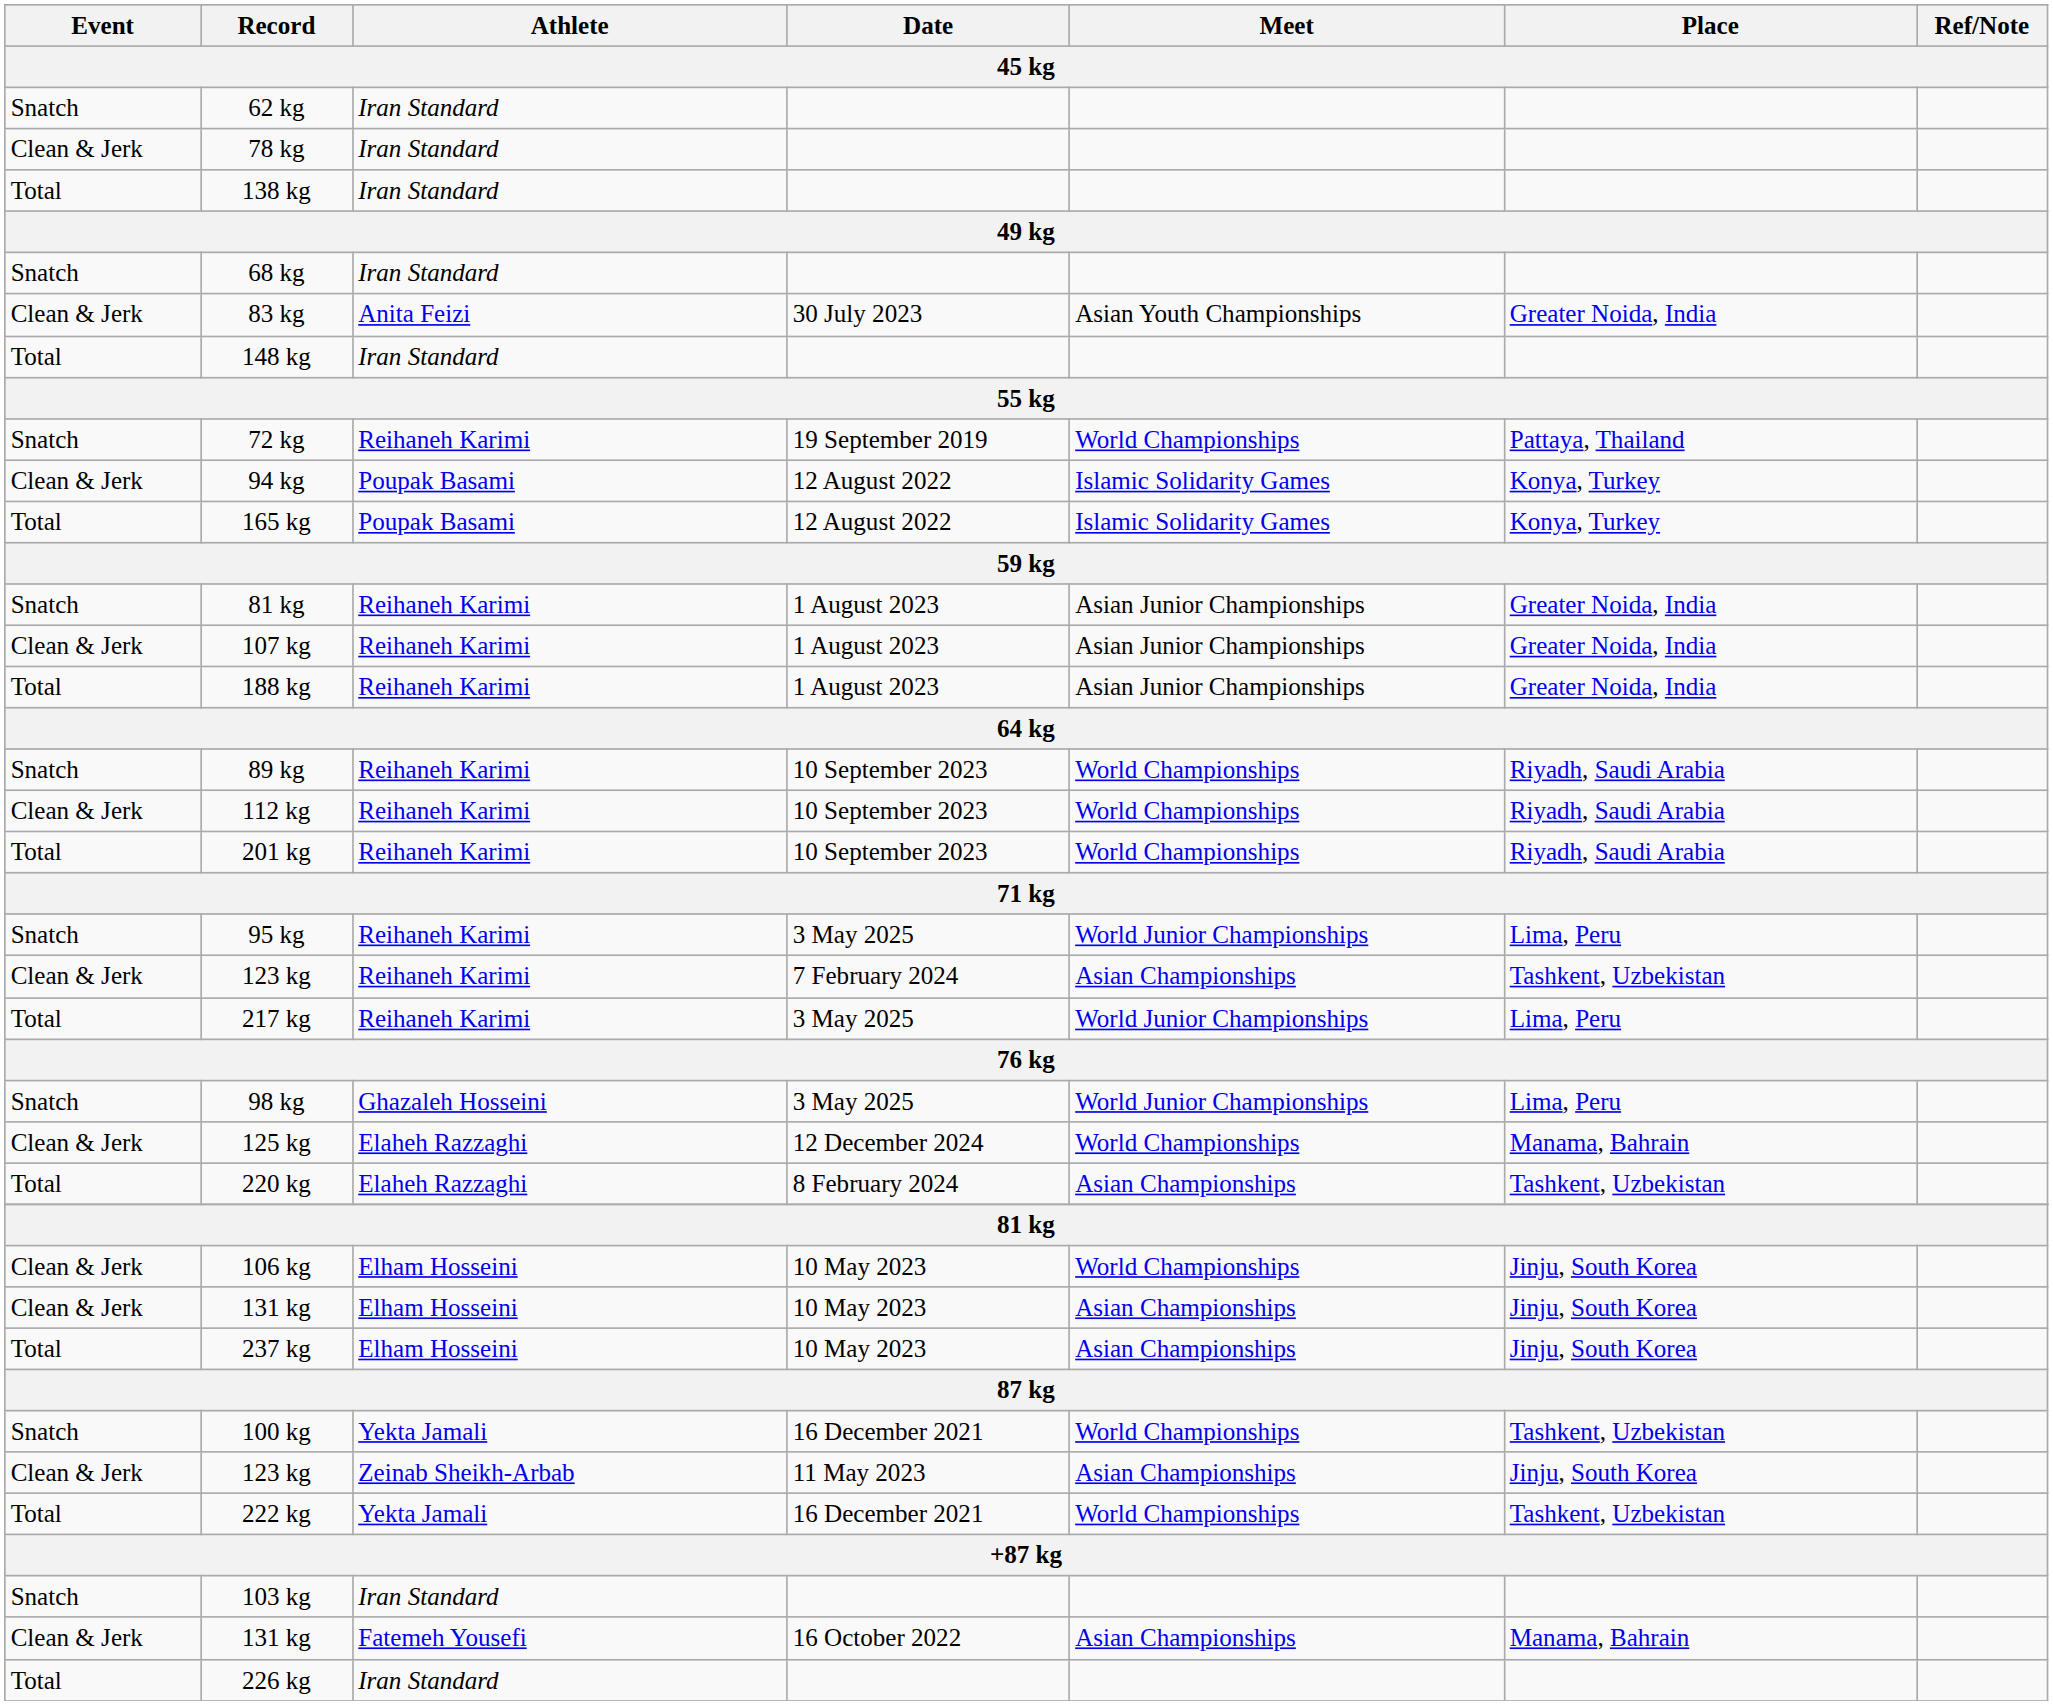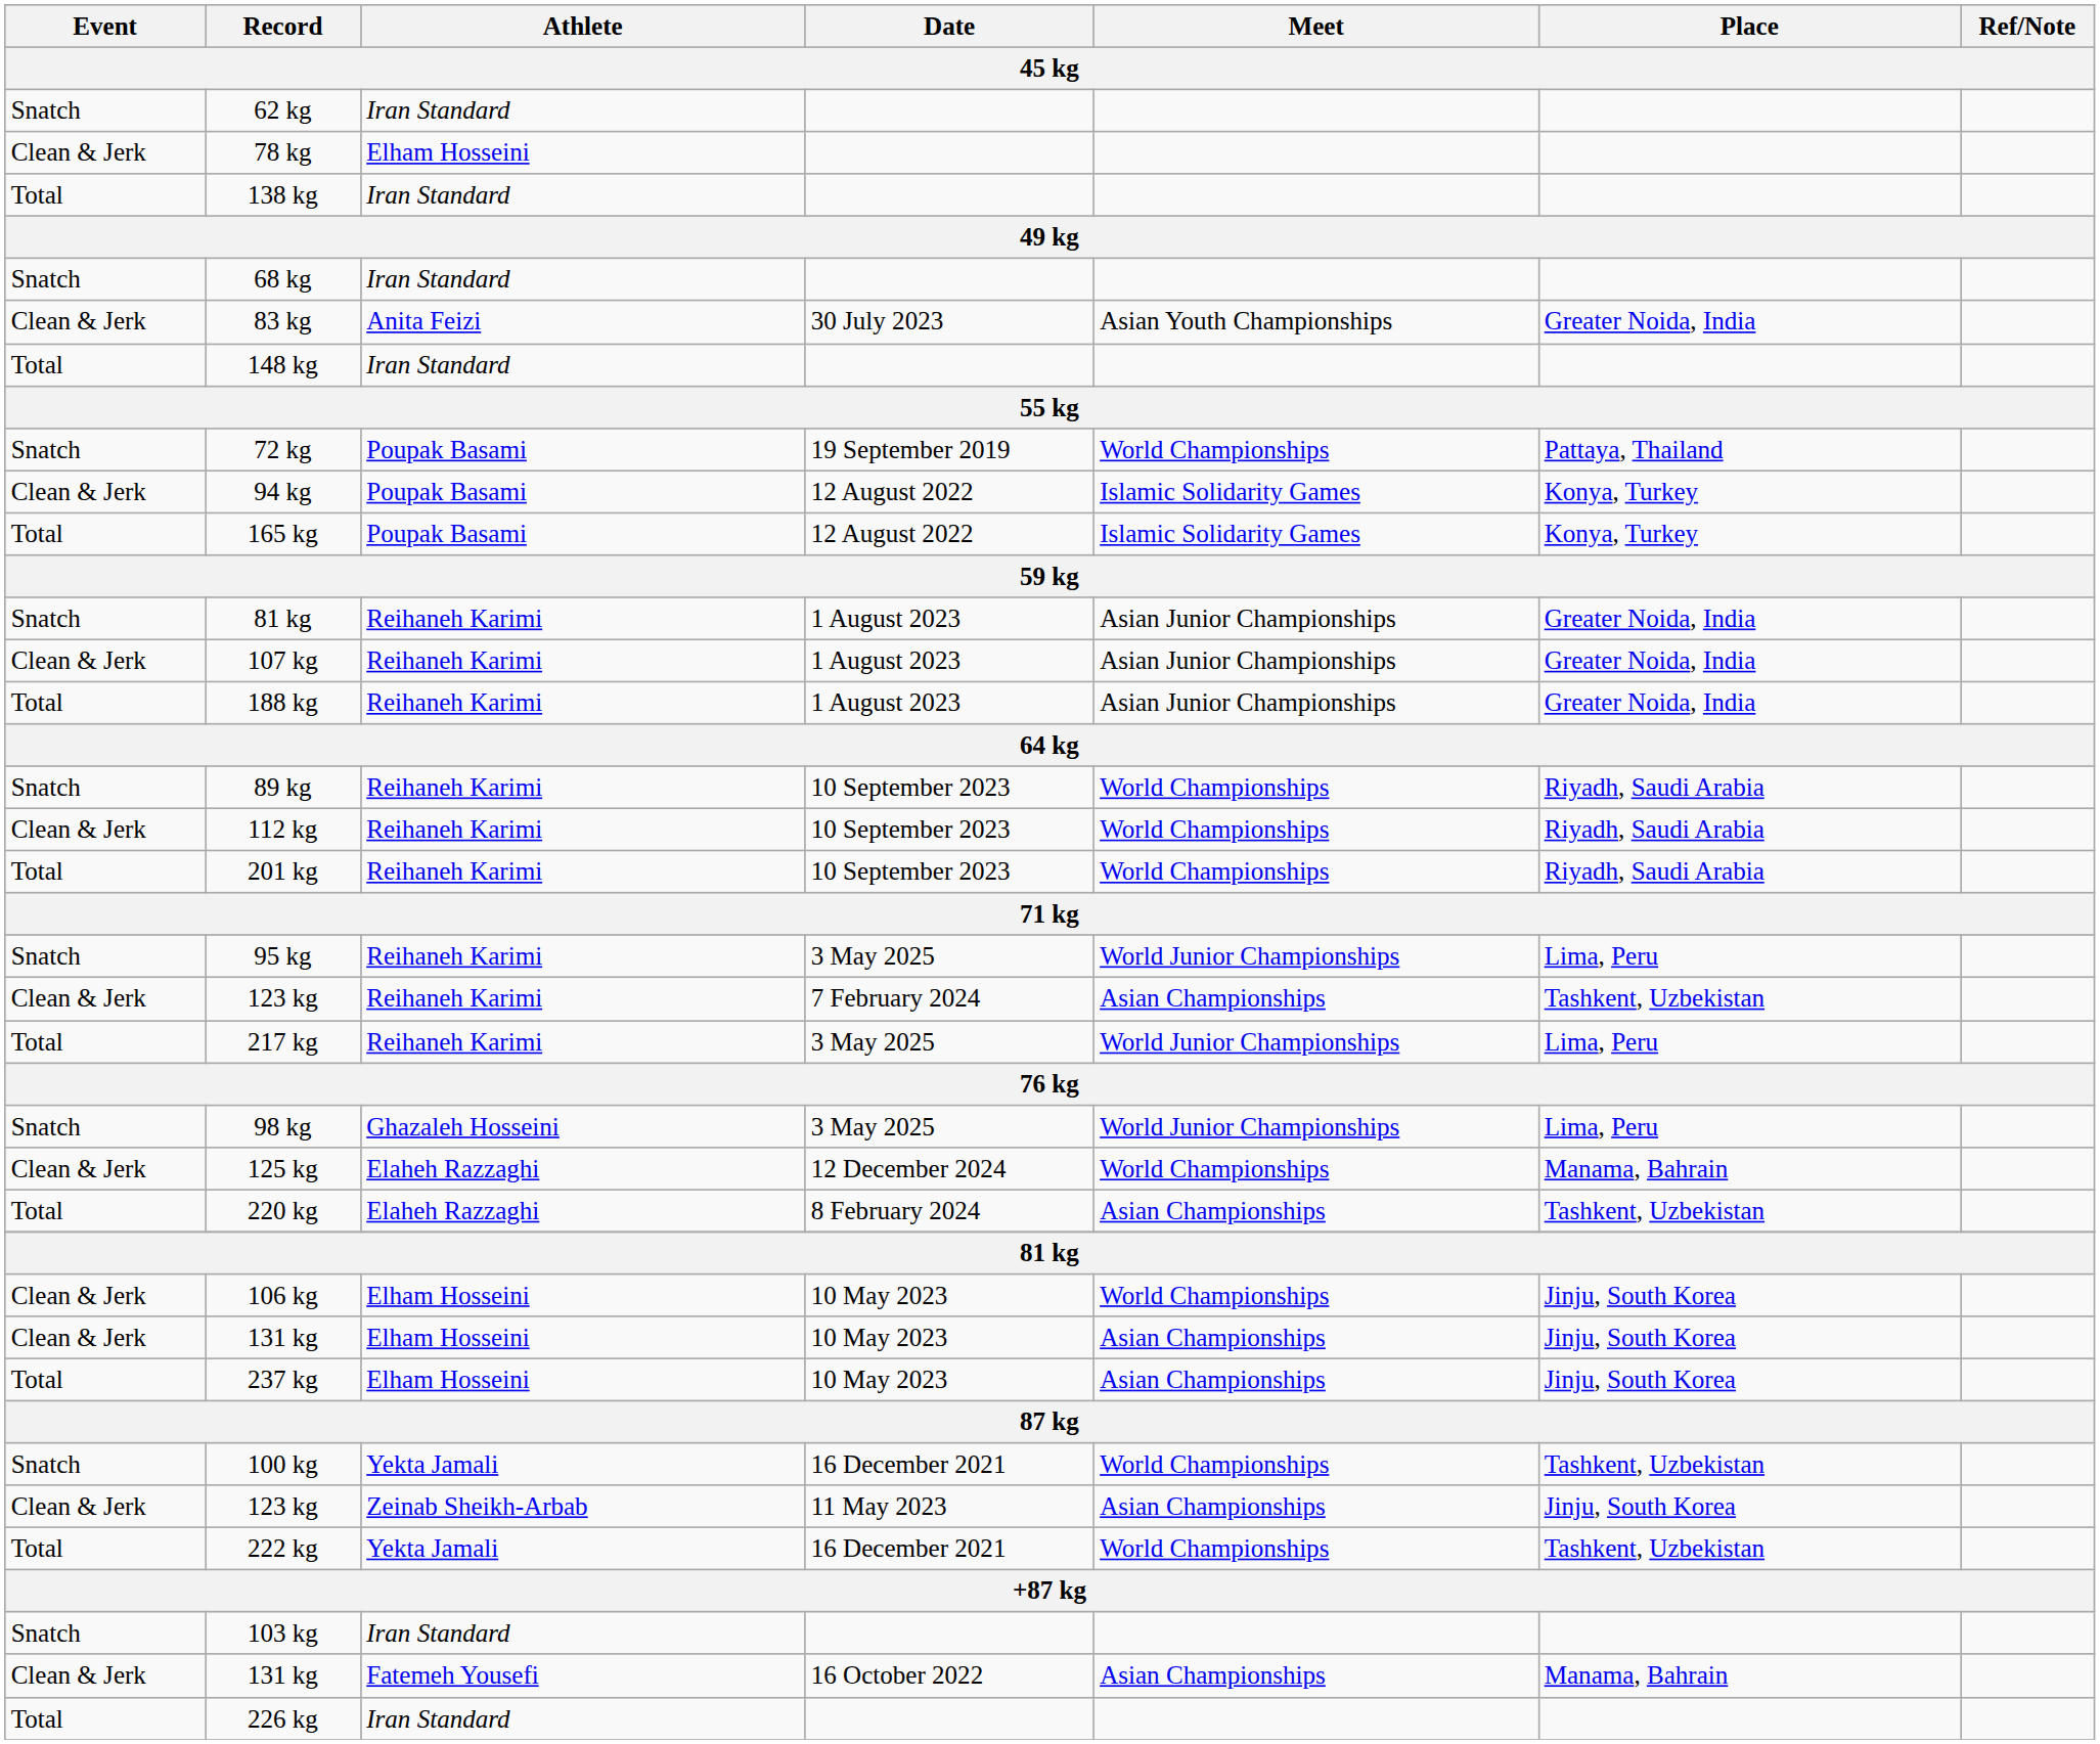 <table class="wikitable" style="font-size:95%; width: 98%;">
 <tr>
 <th width=9%>Event</th>
 <th width=7%>Record</th>
 <th width=20%>Athlete</th>
 <th width=13%>Date</th>
 <th width=20%>Meet</th>
 <th width=19%>Place</th>
 <th width=6%>Ref/Note</th>
 </tr>
 <tr bgcolor="#DDDDDD">
 <th colspan="7">45 kg</th>
 </tr>
 <tr>
 <td>Snatch</td>
 <td align="center">62 kg</td>
 <td><em>Iran Standard</em></td>
 <td></td>
 <td></td>
 <td></td>
 <td></td>
 </tr>
 <tr>
 <td>Clean & Jerk</td>
 <td align="center">78 kg</td>
-<td><em>Iran Standard</em></td>
+<td><a href='#'>Elham Hosseini</a></td>
 <td></td>
 <td></td>
 <td></td>
 <td></td>
 </tr>
 <tr>
 <td>Total</td>
 <td align="center">138 kg</td>
 <td><em>Iran Standard</em></td>
 <td></td>
 <td></td>
 <td></td>
 <td></td>
 </tr>
 <tr bgcolor="#DDDDDD">
 <th colspan="7">49 kg</th>
 </tr>
 <tr>
 <td>Snatch</td>
 <td align="center">68 kg</td>
 <td><em>Iran Standard</em></td>
 <td></td>
 <td></td>
 <td></td>
 <td></td>
 </tr>
 <tr>
 <td>Clean & Jerk</td>
 <td align="center">83 kg</td>
 <td><a href='#'>Anita Feizi</a></td>
 <td>30 July 2023</td>
 <td>Asian Youth Championships</td>
 <td> <a href='#'>Greater Noida</a>, <a href='#'>India</a></td>
 <td></td>
 </tr>
 <tr>
 <td>Total</td>
 <td align="center">148 kg</td>
 <td><em>Iran Standard</em></td>
 <td></td>
 <td></td>
 <td></td>
 <td></td>
 </tr>
 <tr bgcolor="#DDDDDD">
 <th colspan="7">55 kg</th>
 </tr>
 <tr>
 <td>Snatch</td>
 <td align="center">72 kg</td>
-<td><a href='#'>Reihaneh Karimi</a></td>
+<td><a href='#'>Poupak Basami</a></td>
 <td>19 September 2019</td>
 <td><a href='#'>World Championships</a></td>
 <td> <a href='#'>Pattaya</a>, <a href='#'>Thailand</a></td>
 <td></td>
 </tr>
 <tr>
 <td>Clean & Jerk</td>
 <td align="center">94 kg</td>
 <td><a href='#'>Poupak Basami</a></td>
 <td>12 August 2022</td>
 <td><a href='#'>Islamic Solidarity Games</a></td>
 <td> <a href='#'>Konya</a>, <a href='#'>Turkey</a></td>
 <td></td>
 </tr>
 <tr>
 <td>Total</td>
 <td align="center">165 kg</td>
 <td><a href='#'>Poupak Basami</a></td>
 <td>12 August 2022</td>
 <td><a href='#'>Islamic Solidarity Games</a></td>
 <td> <a href='#'>Konya</a>, <a href='#'>Turkey</a></td>
 <td></td>
 </tr>
 <tr bgcolor="#DDDDDD">
 <th colspan="7">59 kg</th>
 </tr>
 <tr>
 <td>Snatch</td>
 <td align="center">81 kg</td>
 <td><a href='#'>Reihaneh Karimi</a></td>
 <td>1 August 2023</td>
 <td>Asian Junior Championships</td>
 <td> <a href='#'>Greater Noida</a>, <a href='#'>India</a></td>
 <td></td>
 </tr>
 <tr>
 <td>Clean & Jerk</td>
 <td align="center">107 kg</td>
 <td><a href='#'>Reihaneh Karimi</a></td>
 <td>1 August 2023</td>
 <td>Asian Junior Championships</td>
 <td> <a href='#'>Greater Noida</a>, <a href='#'>India</a></td>
 <td></td>
 </tr>
 <tr>
 <td>Total</td>
 <td align="center">188 kg</td>
 <td><a href='#'>Reihaneh Karimi</a></td>
 <td>1 August 2023</td>
 <td>Asian Junior Championships</td>
 <td> <a href='#'>Greater Noida</a>, <a href='#'>India</a></td>
 <td></td>
 </tr>
 <tr bgcolor="#DDDDDD">
 <th colspan="7">64 kg</th>
 </tr>
 <tr>
 <td>Snatch</td>
 <td align="center">89 kg</td>
 <td><a href='#'>Reihaneh Karimi</a></td>
 <td>10 September 2023</td>
 <td><a href='#'>World Championships</a></td>
 <td> <a href='#'>Riyadh</a>, <a href='#'>Saudi Arabia</a></td>
 <td></td>
 </tr>
 <tr>
 <td>Clean & Jerk</td>
 <td align="center">112 kg</td>
 <td><a href='#'>Reihaneh Karimi</a></td>
 <td>10 September 2023</td>
 <td><a href='#'>World Championships</a></td>
 <td> <a href='#'>Riyadh</a>, <a href='#'>Saudi Arabia</a></td>
 <td></td>
 </tr>
 <tr>
 <td>Total</td>
 <td align="center">201 kg</td>
 <td><a href='#'>Reihaneh Karimi</a></td>
 <td>10 September 2023</td>
 <td><a href='#'>World Championships</a></td>
 <td> <a href='#'>Riyadh</a>, <a href='#'>Saudi Arabia</a></td>
 <td></td>
 </tr>
 <tr bgcolor="#DDDDDD">
 <th colspan="7">71 kg</th>
 </tr>
 <tr>
 <td>Snatch</td>
 <td align="center">95 kg</td>
 <td><a href='#'>Reihaneh Karimi</a></td>
 <td>3 May 2025</td>
 <td><a href='#'>World Junior Championships</a></td>
 <td> <a href='#'>Lima</a>, <a href='#'>Peru</a></td>
 <td></td>
 </tr>
 <tr>
 <td>Clean & Jerk</td>
 <td align="center">123 kg</td>
 <td><a href='#'>Reihaneh Karimi</a></td>
 <td>7 February 2024</td>
 <td><a href='#'>Asian Championships</a></td>
 <td> <a href='#'>Tashkent</a>, <a href='#'>Uzbekistan</a></td>
 <td></td>
 </tr>
 <tr>
 <td>Total</td>
 <td align="center">217 kg</td>
 <td><a href='#'>Reihaneh Karimi</a></td>
 <td>3 May 2025</td>
 <td><a href='#'>World Junior Championships</a></td>
 <td> <a href='#'>Lima</a>, <a href='#'>Peru</a></td>
 <td></td>
 </tr>
 <tr bgcolor="#DDDDDD">
 <th colspan="7">76 kg</th>
 </tr>
 <tr>
 <td>Snatch</td>
 <td align="center">98 kg</td>
 <td><a href='#'>Ghazaleh Hosseini</a></td>
 <td>3 May 2025</td>
 <td><a href='#'>World Junior Championships</a></td>
 <td> <a href='#'>Lima</a>, <a href='#'>Peru</a></td>
 <td></td>
 </tr>
 <tr>
 <td>Clean & Jerk</td>
 <td align="center">125 kg</td>
 <td><a href='#'>Elaheh Razzaghi</a></td>
 <td>12 December 2024</td>
 <td><a href='#'>World Championships</a></td>
 <td> <a href='#'>Manama</a>, <a href='#'>Bahrain</a></td>
 <td></td>
 </tr>
 <tr>
 <td>Total</td>
 <td align="center">220 kg</td>
 <td><a href='#'>Elaheh Razzaghi</a></td>
 <td>8 February 2024</td>
 <td><a href='#'>Asian Championships</a></td>
 <td> <a href='#'>Tashkent</a>, <a href='#'>Uzbekistan</a></td>
 <td></td>
 </tr>
 <tr>
 </tr>
 <tr bgcolor="#DDDDDD">
 <th colspan="7">81 kg</th>
 </tr>
 <tr>
 <td>Clean & Jerk</td>
 <td align="center">106 kg</td>
 <td><a href='#'>Elham Hosseini</a></td>
 <td>10 May 2023</td>
 <td><a href='#'>World Championships</a></td>
 <td> <a href='#'>Jinju</a>, <a href='#'>South Korea</a></td>
 <td></td>
 </tr>
 <tr>
 <td>Clean & Jerk</td>
 <td align="center">131 kg</td>
 <td><a href='#'>Elham Hosseini</a></td>
 <td>10 May 2023</td>
 <td><a href='#'>Asian Championships</a></td>
 <td> <a href='#'>Jinju</a>, <a href='#'>South Korea</a></td>
 <td></td>
 </tr>
 <tr>
 <td>Total</td>
 <td align="center">237 kg</td>
 <td><a href='#'>Elham Hosseini</a></td>
 <td>10 May 2023</td>
 <td><a href='#'>Asian Championships</a></td>
 <td> <a href='#'>Jinju</a>, <a href='#'>South Korea</a></td>
 <td></td>
 </tr>
 <tr bgcolor="#DDDDDD">
 <th colspan="7">87 kg</th>
 </tr>
 <tr>
 <td>Snatch</td>
 <td align="center">100 kg</td>
 <td><a href='#'>Yekta Jamali</a></td>
 <td>16 December 2021</td>
 <td><a href='#'>World Championships</a></td>
 <td> <a href='#'>Tashkent</a>, <a href='#'>Uzbekistan</a></td>
 <td></td>
 </tr>
 <tr>
 <td>Clean & Jerk</td>
 <td align="center">123 kg</td>
 <td><a href='#'>Zeinab Sheikh-Arbab</a></td>
 <td>11 May 2023</td>
 <td><a href='#'>Asian Championships</a></td>
 <td> <a href='#'>Jinju</a>, <a href='#'>South Korea</a></td>
 <td></td>
 </tr>
 <tr>
 <td>Total</td>
 <td align="center">222 kg</td>
 <td><a href='#'>Yekta Jamali</a></td>
 <td>16 December 2021</td>
 <td><a href='#'>World Championships</a></td>
 <td> <a href='#'>Tashkent</a>, <a href='#'>Uzbekistan</a></td>
 <td></td>
 </tr>
 <tr bgcolor="#DDDDDD">
 <th colspan="7">+87 kg</th>
 </tr>
 <tr>
 <td>Snatch</td>
 <td align="center">103 kg</td>
 <td><em>Iran Standard</em></td>
 <td></td>
 <td></td>
 <td></td>
 <td></td>
 </tr>
 <tr>
 <td>Clean & Jerk</td>
 <td align="center">131 kg</td>
 <td><a href='#'>Fatemeh Yousefi</a></td>
 <td>16 October 2022</td>
 <td><a href='#'>Asian Championships</a></td>
 <td> <a href='#'>Manama</a>, <a href='#'>Bahrain</a></td>
 <td></td>
 </tr>
 <tr>
 <td>Total</td>
 <td align="center">226 kg</td>
 <td><em>Iran Standard</em></td>
 <td></td>
 <td></td>
 <td></td>
 <td></td>
 </tr>
 </table>
